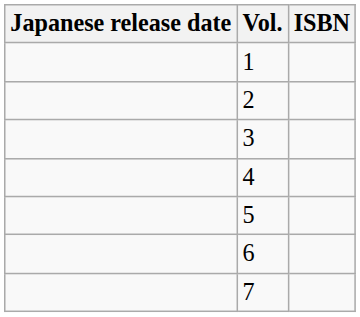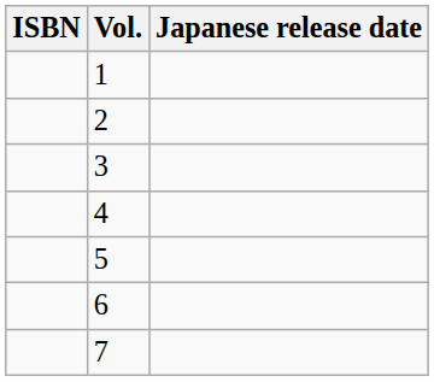 <table class="wikitable">
 <tr>
+<th>ISBN</th>
+<th>Vol.</th>
 <th>Japanese release date</th>
-<th>Vol.</th>
-<th>ISBN</th>
 </tr>
 <tr>
 <td></td>
 <td>1</td>
 <td></td>
 </tr>
 <tr>
 <td></td>
 <td>2</td>
 <td></td>
 </tr>
 <tr>
 <td></td>
 <td>3</td>
 <td></td>
 </tr>
 <tr>
 <td></td>
 <td>4</td>
 <td></td>
 </tr>
 <tr>
 <td></td>
 <td>5</td>
 <td></td>
 </tr>
 <tr>
 <td></td>
 <td>6</td>
 <td></td>
 </tr>
 <tr>
 <td></td>
 <td>7</td>
 <td></td>
 </tr>
 </table>
